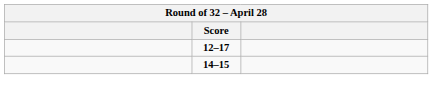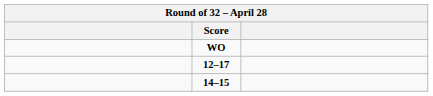 <table class="wikitable" style="text-align: center; font-size:90% ">
 <tr>
 <th colspan=3>Round of 32 – April 28</th>
 </tr>
 <tr>
 <th align="right" width="250"></th>
 <th width="60">Score</th>
 <th align="left" width="250"></th>
+</tr>
+<tr>
+<td align=left></td>
+<td align=center><strong>WO</strong></td>
+<td align=left><strong></strong></td>
 </tr>
 <tr>
 <td align=left></td>
 <td align=center><strong>12–17</strong></td>
 <td align=left><strong></strong></td>
 </tr>
 <tr>
 <td align=left></td>
 <td align=center><strong>14–15</strong></td>
 <td align=left><strong></strong></td>
 </tr>
 </table>
